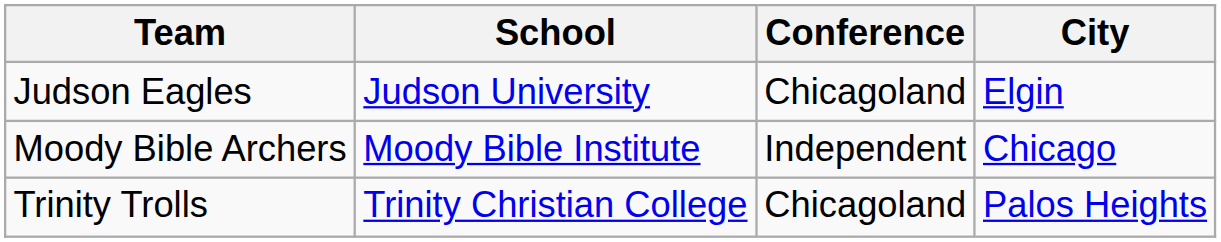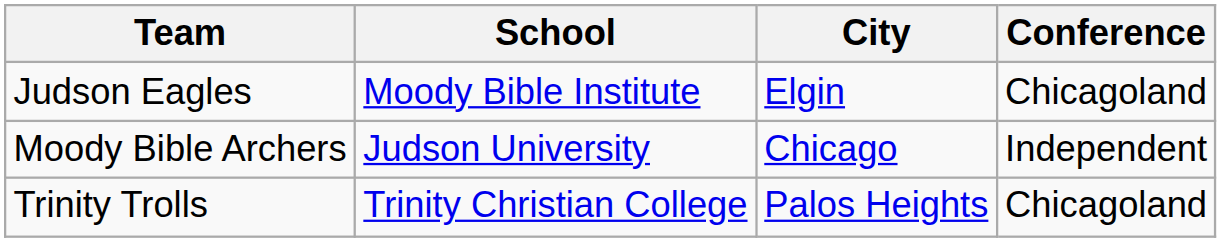 <table class="wikitable">
 <tr>
 <th>Team</th>
 <th>School</th>
+<th>City</th>
 <th>Conference</th>
-<th>City</th>
 </tr>
 <tr>
 <td>Judson Eagles</td>
-<td><a href='#'>Judson University</a></td>
+<td><a href='#'>Moody Bible Institute</a></td>
+<td><a href='#'>Elgin</a></td>
 <td>Chicagoland</td>
-<td><a href='#'>Elgin</a></td>
 </tr>
 <tr>
 <td>Moody Bible Archers</td>
-<td><a href='#'>Moody Bible Institute</a></td>
+<td><a href='#'>Judson University</a></td>
+<td><a href='#'>Chicago</a></td>
 <td>Independent</td>
-<td><a href='#'>Chicago</a></td>
 </tr>
 <tr>
 <td>Trinity Trolls</td>
 <td><a href='#'>Trinity Christian College</a></td>
+<td><a href='#'>Palos Heights</a></td>
 <td>Chicagoland</td>
-<td><a href='#'>Palos Heights</a></td>
 </tr>
 </table>
